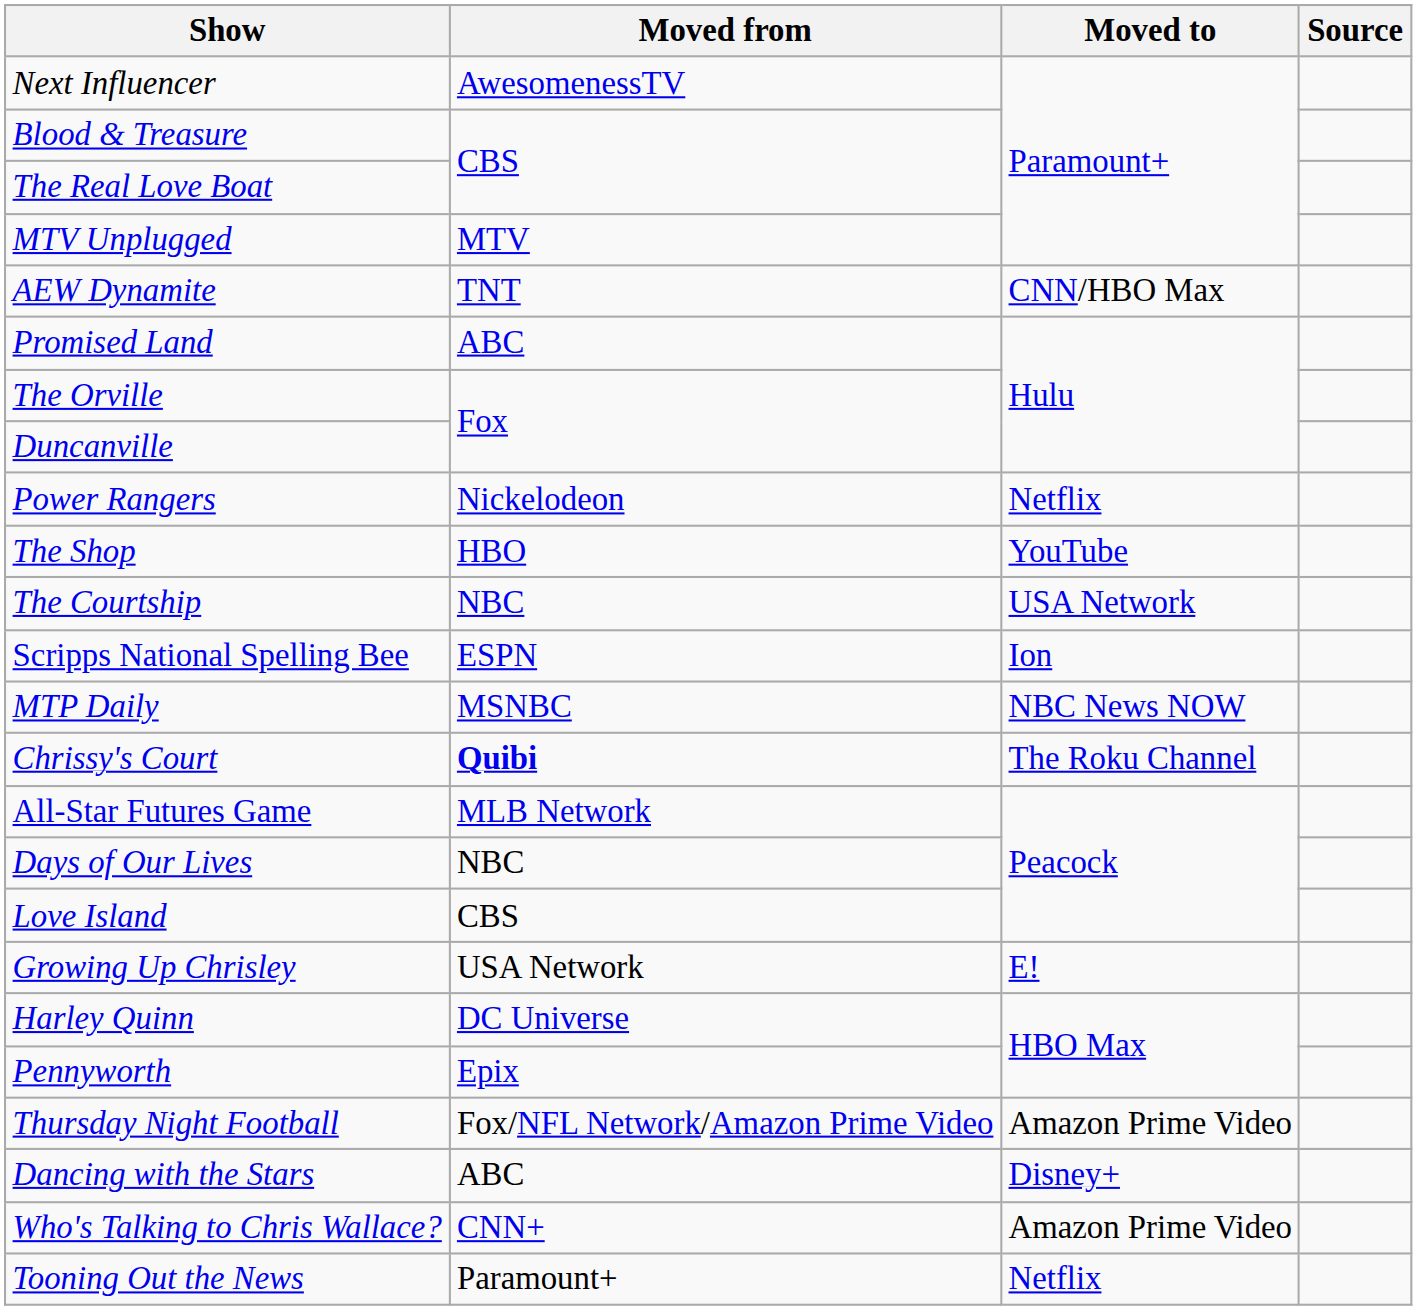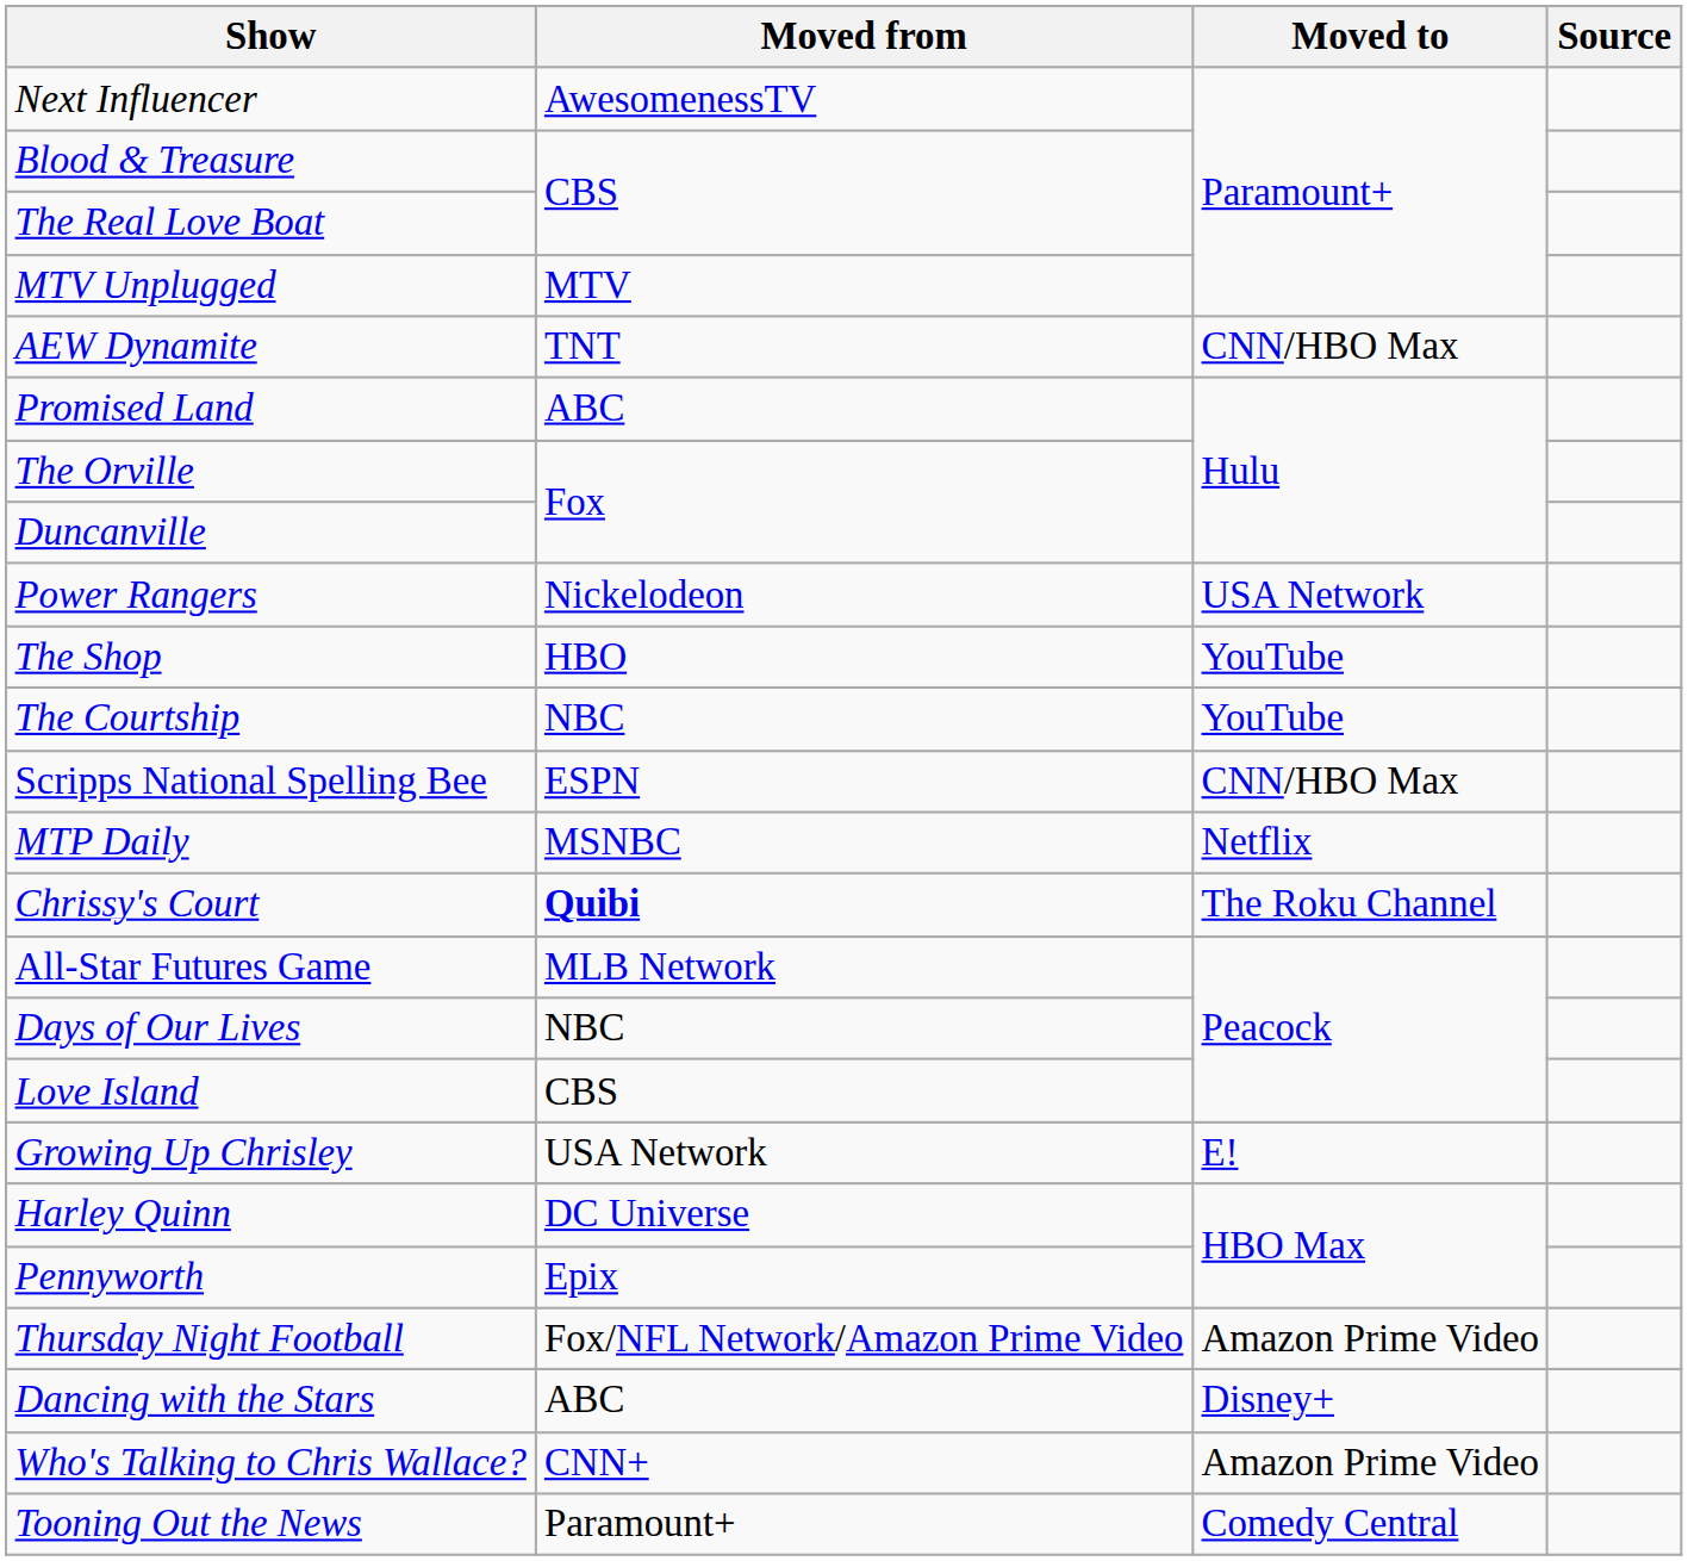 <table class="wikitable sortable">
 <tr>
 <th>Show</th>
 <th>Moved from</th>
 <th>Moved to</th>
 <th>Source</th>
 </tr>
 <tr>
 <td><em>Next Influencer</em></td>
 <td><a href='#'>AwesomenessTV</a></td>
 <td rowspan=4><a href='#'>Paramount+</a></td>
 <td></td>
 </tr>
 <tr>
 <td><em><a href='#'>Blood & Treasure</a></em></td>
 <td rowspan=2><a href='#'>CBS</a></td>
 <td></td>
 </tr>
 <tr>
 <td><em><a href='#'>The Real Love Boat</a></em></td>
 <td></td>
 </tr>
 <tr>
 <td><em><a href='#'>MTV Unplugged</a></em></td>
 <td><a href='#'>MTV</a></td>
 <td></td>
 </tr>
 <tr>
 <td><em><a href='#'>AEW Dynamite</a></em></td>
 <td><a href='#'>TNT</a></td>
 <td><a href='#'>CNN</a>/HBO Max</td>
 <td></td>
 </tr>
 <tr>
 <td><em><a href='#'>Promised Land</a></em></td>
 <td><a href='#'>ABC</a></td>
 <td rowspan=3><a href='#'>Hulu</a></td>
 <td></td>
 </tr>
 <tr>
 <td><em><a href='#'>The Orville</a></em></td>
 <td rowspan=2><a href='#'>Fox</a></td>
 <td></td>
 </tr>
 <tr>
 <td><em><a href='#'>Duncanville</a></em></td>
 <td></td>
 </tr>
 <tr>
 <td><em><a href='#'>Power Rangers</a></em></td>
 <td><a href='#'>Nickelodeon</a></td>
-<td><a href='#'>Netflix</a></td>
+<td><a href='#'>USA Network</a></td>
 <td></td>
 </tr>
 <tr>
 <td><em><a href='#'>The Shop</a></em></td>
 <td><a href='#'>HBO</a></td>
 <td><a href='#'>YouTube</a></td>
 <td></td>
 </tr>
 <tr>
 <td><em><a href='#'>The Courtship</a></em></td>
 <td><a href='#'>NBC</a></td>
-<td><a href='#'>USA Network</a></td>
+<td><a href='#'>YouTube</a></td>
 <td></td>
 </tr>
 <tr>
 <td><a href='#'>Scripps National Spelling Bee</a></td>
 <td><a href='#'>ESPN</a></td>
-<td><a href='#'>Ion</a></td>
+<td><a href='#'>CNN</a>/HBO Max</td>
 <td></td>
 </tr>
 <tr>
 <td><em><a href='#'>MTP Daily</a></em></td>
 <td><a href='#'>MSNBC</a></td>
-<td><a href='#'>NBC News NOW</a></td>
+<td><a href='#'>Netflix</a></td>
 <td></td>
 </tr>
 <tr>
 <td><em><a href='#'>Chrissy's Court</a></em></td>
 <td><strong><a href='#'>Quibi</a></strong></td>
 <td><a href='#'>The Roku Channel</a></td>
 <td></td>
 </tr>
 <tr>
 <td><a href='#'>All-Star Futures Game</a></td>
 <td><a href='#'>MLB Network</a></td>
 <td rowspan=3><a href='#'>Peacock</a></td>
 <td></td>
 </tr>
 <tr>
 <td><em><a href='#'>Days of Our Lives</a></em></td>
 <td>NBC</td>
 <td></td>
 </tr>
 <tr>
 <td><em><a href='#'>Love Island</a></em></td>
 <td>CBS</td>
 <td></td>
 </tr>
 <tr>
 <td><em><a href='#'>Growing Up Chrisley</a></em></td>
 <td>USA Network</td>
 <td><a href='#'>E!</a></td>
 <td></td>
 </tr>
 <tr>
 <td><em><a href='#'>Harley Quinn</a></em></td>
 <td><a href='#'>DC Universe</a></td>
 <td rowspan=2><a href='#'>HBO Max</a></td>
 <td></td>
 </tr>
 <tr>
 <td><em><a href='#'>Pennyworth</a></em></td>
 <td><a href='#'>Epix</a></td>
 <td></td>
 </tr>
 <tr>
 <td><em><a href='#'>Thursday Night Football</a></em></td>
 <td>Fox/<a href='#'>NFL Network</a>/<a href='#'>Amazon Prime Video</a></td>
 <td>Amazon Prime Video</td>
 <td></td>
 </tr>
 <tr>
 <td><em><a href='#'>Dancing with the Stars</a></em></td>
 <td>ABC</td>
 <td><a href='#'>Disney+</a></td>
 <td></td>
 </tr>
 <tr>
 <td><em><a href='#'>Who's Talking to Chris Wallace?</a></em></td>
 <td><a href='#'>CNN+</a></td>
 <td>Amazon Prime Video</td>
 <td></td>
 </tr>
 <tr>
 <td><em><a href='#'>Tooning Out the News</a></em></td>
 <td>Paramount+</td>
-<td><a href='#'>Netflix</a></td>
+<td><a href='#'>Comedy Central</a></td>
 <td></td>
 </tr>
 </table>
